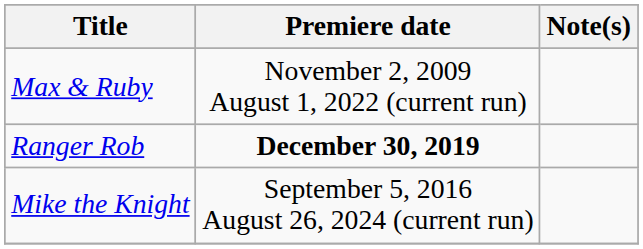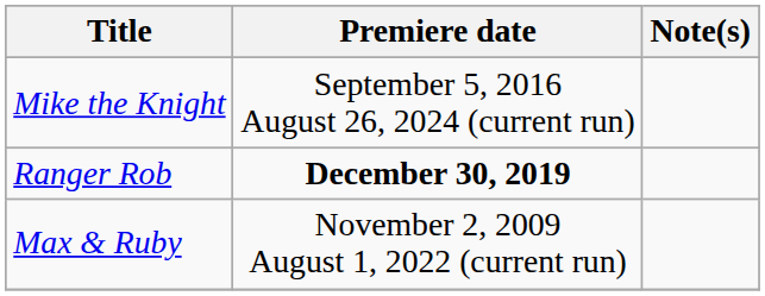 <table class="wikitable sortable" style="text-align:center;">
 <tr>
 <th scope="col">Title</th>
 <th scope="col">Premiere date</th>
 <th scope="col">Note(s)</th>
 </tr>
 <tr>
-<td scope="row" style="text-align:left;"><em><a href='#'>Max & Ruby</a></em></td>
-<td>November 2, 2009<br>August 1, 2022 (current run)</td>
+<td scope="row" style="text-align:left;"><em><a href='#'>Mike the Knight</a></em></td>
+<td>September 5, 2016<br>August 26, 2024 (current run)</td>
 <td></td>
 </tr>
 <tr>
 <td scope="row" style="text-align:left;"><em><a href='#'>Ranger Rob</a></em></td>
 <td><strong>December 30, 2019</strong></td>
 <td></td>
 </tr>
 <tr>
-<td scope="row" style="text-align:left;"><em><a href='#'>Mike the Knight</a></em></td>
-<td>September 5, 2016<br>August 26, 2024 (current run)</td>
+<td scope="row" style="text-align:left;"><em><a href='#'>Max & Ruby</a></em></td>
+<td>November 2, 2009<br>August 1, 2022 (current run)</td>
 <td></td>
 </tr>
 <tr>
 </tr>
 </table>
